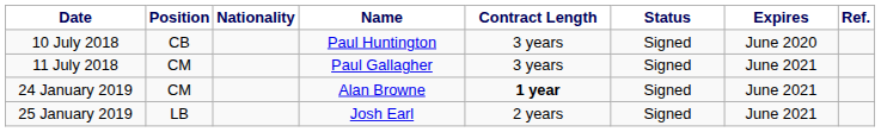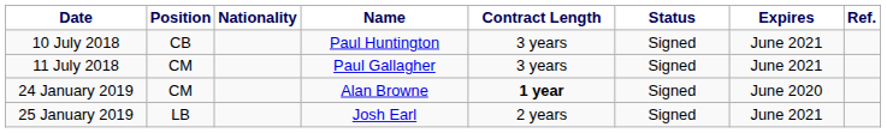 <table class="wikitable"  style="text-align:center; font-size:90%; ">
 <tr>
 <th style="background:#fff; color:#00005a; width:125px;">Date</th>
 <th style="background:#fff; color:#00005a; width:50px;">Position</th>
 <th style="background:#fff; color:#00005a; width:50px;">Nationality</th>
 <th style="background:#fff; color:#00005a; width:150px;">Name</th>
 <th style="background:#fff; color:#00005a; width:130px;">Contract Length</th>
 <th style="background:#fff; color:#00005a; width:100px;">Status</th>
 <th style="background:#fff; color:#00005a; width:100px;">Expires</th>
 <th style="background:#fff; color:#00005a; width:25px;">Ref.</th>
 </tr>
 <tr>
 <td>10 July 2018</td>
 <td>CB</td>
 <td></td>
 <td><a href='#'>Paul Huntington</a></td>
 <td>3 years</td>
 <td>Signed</td>
-<td>June 2020</td>
+<td>June 2021</td>
 <td></td>
 </tr>
 <tr>
 <td>11 July 2018</td>
 <td>CM</td>
 <td></td>
 <td><a href='#'>Paul Gallagher</a></td>
 <td>3 years</td>
 <td>Signed</td>
 <td>June 2021</td>
 <td></td>
 </tr>
 <tr>
 <td>24 January 2019</td>
 <td>CM</td>
 <td></td>
 <td><a href='#'>Alan Browne</a></td>
 <td><strong>1 year</strong></td>
 <td>Signed</td>
-<td>June 2021</td>
+<td>June 2020</td>
 <td></td>
 </tr>
 <tr>
 <td>25 January 2019</td>
 <td>LB</td>
 <td></td>
 <td><a href='#'>Josh Earl</a></td>
 <td>2 years</td>
 <td>Signed</td>
 <td>June 2021</td>
 <td></td>
 </tr>
 </table>
